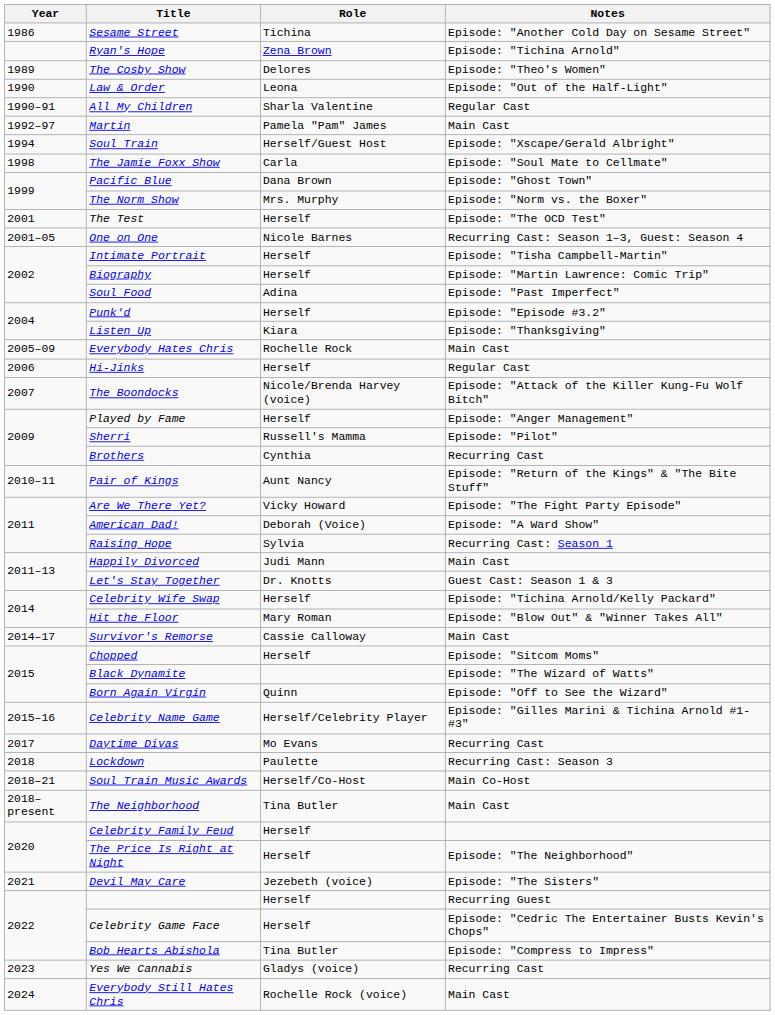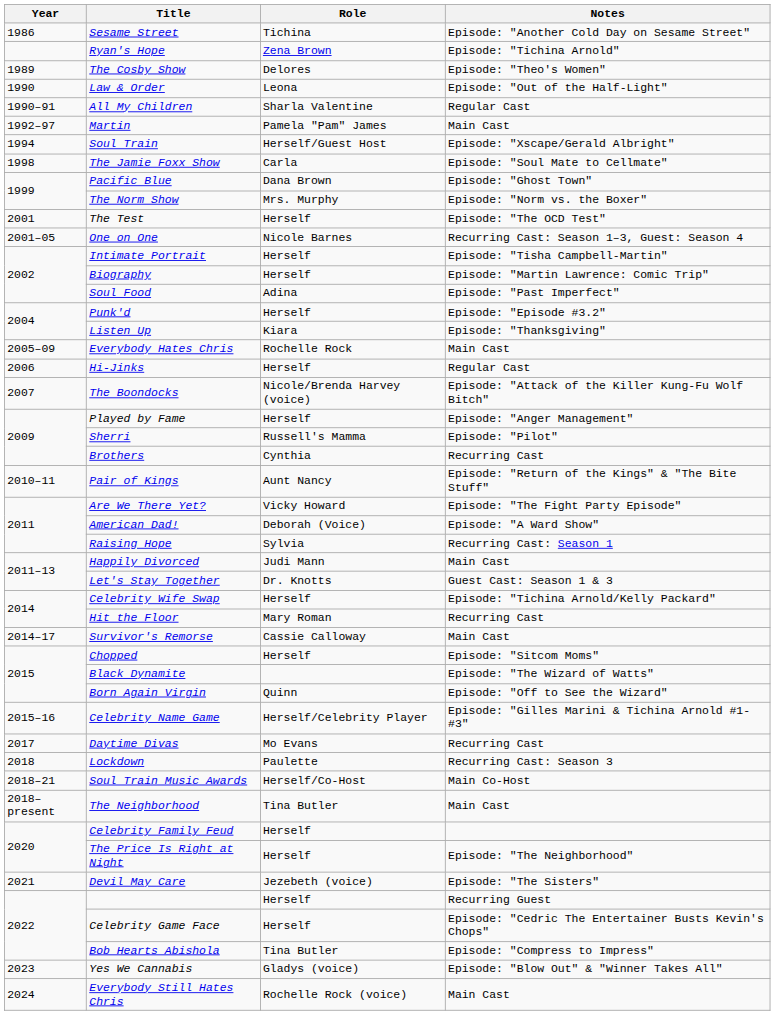 <table class="wikitable sortable">
 <tr>
 <th>Year</th>
 <th>Title</th>
 <th>Role</th>
 <th>Notes</th>
 </tr>
 <tr>
 <td>1986</td>
 <td><em><a href='#'>Sesame Street</a></em></td>
 <td>Tichina</td>
 <td>Episode: "Another Cold Day on Sesame Street"</td>
 </tr>
 <tr>
 <td></td>
 <td><em><a href='#'>Ryan's Hope</a></em></td>
 <td><a href='#'>Zena Brown</a></td>
 <td>Episode: "Tichina Arnold"</td>
 </tr>
 <tr>
 <td>1989</td>
 <td><em><a href='#'>The Cosby Show</a></em></td>
 <td>Delores</td>
 <td>Episode: "Theo's Women"</td>
 </tr>
 <tr>
 <td>1990</td>
 <td><em><a href='#'>Law & Order</a></em></td>
 <td>Leona</td>
 <td>Episode: "Out of the Half-Light"</td>
 </tr>
 <tr>
 <td>1990–91</td>
 <td><em><a href='#'>All My Children</a></em></td>
 <td>Sharla Valentine</td>
 <td>Regular Cast</td>
 </tr>
 <tr>
 <td>1992–97</td>
 <td><em><a href='#'>Martin</a></em></td>
 <td>Pamela "Pam" James</td>
 <td>Main Cast</td>
 </tr>
 <tr>
 <td>1994</td>
 <td><em><a href='#'>Soul Train</a></em></td>
 <td>Herself/Guest Host</td>
 <td>Episode: "Xscape/Gerald Albright"</td>
 </tr>
 <tr>
 <td>1998</td>
 <td><em><a href='#'>The Jamie Foxx Show</a></em></td>
 <td>Carla</td>
 <td>Episode: "Soul Mate to Cellmate"</td>
 </tr>
 <tr>
 <td rowspan=2>1999</td>
 <td><em><a href='#'>Pacific Blue</a></em></td>
 <td>Dana Brown</td>
 <td>Episode: "Ghost Town"</td>
 </tr>
 <tr>
 <td><em><a href='#'>The Norm Show</a></em></td>
 <td>Mrs. Murphy</td>
 <td>Episode: "Norm vs. the Boxer"</td>
 </tr>
 <tr>
 <td>2001</td>
 <td><em>The Test</em></td>
 <td>Herself</td>
 <td>Episode: "The OCD Test"</td>
 </tr>
 <tr>
 <td>2001–05</td>
 <td><em><a href='#'>One on One</a></em></td>
 <td>Nicole Barnes</td>
 <td>Recurring Cast: Season 1–3, Guest: Season 4</td>
 </tr>
 <tr>
 <td rowspan=3>2002</td>
 <td><em><a href='#'>Intimate Portrait</a></em></td>
 <td>Herself</td>
 <td>Episode: "Tisha Campbell-Martin"</td>
 </tr>
 <tr>
 <td><em><a href='#'>Biography</a></em></td>
 <td>Herself</td>
 <td>Episode: "Martin Lawrence: Comic Trip"</td>
 </tr>
 <tr>
 <td><em><a href='#'>Soul Food</a></em></td>
 <td>Adina</td>
 <td>Episode: "Past Imperfect"</td>
 </tr>
 <tr>
 <td rowspan=2>2004</td>
 <td><em><a href='#'>Punk'd</a></em></td>
 <td>Herself</td>
 <td>Episode: "Episode #3.2"</td>
 </tr>
 <tr>
 <td><em><a href='#'>Listen Up</a></em></td>
 <td>Kiara</td>
 <td>Episode: "Thanksgiving"</td>
 </tr>
 <tr>
 <td>2005–09</td>
 <td><em><a href='#'>Everybody Hates Chris</a></em></td>
 <td>Rochelle Rock</td>
 <td>Main Cast</td>
 </tr>
 <tr>
 <td>2006</td>
 <td><em><a href='#'>Hi-Jinks</a></em></td>
 <td>Herself</td>
 <td>Regular Cast</td>
 </tr>
 <tr>
 <td>2007</td>
 <td><em><a href='#'>The Boondocks</a></em></td>
 <td>Nicole/Brenda Harvey (voice)</td>
 <td>Episode: "Attack of the Killer Kung-Fu Wolf Bitch"</td>
 </tr>
 <tr>
 <td rowspan=3>2009</td>
 <td><em>Played by Fame</em></td>
 <td>Herself</td>
 <td>Episode: "Anger Management"</td>
 </tr>
 <tr>
 <td><em><a href='#'>Sherri</a></em></td>
 <td>Russell's Mamma</td>
 <td>Episode: "Pilot"</td>
 </tr>
 <tr>
 <td><em><a href='#'>Brothers</a></em></td>
 <td>Cynthia</td>
 <td>Recurring Cast</td>
 </tr>
 <tr>
 <td>2010–11</td>
 <td><em><a href='#'>Pair of Kings</a></em></td>
 <td>Aunt Nancy</td>
 <td>Episode: "Return of the Kings" & "The Bite Stuff"</td>
 </tr>
 <tr>
 <td rowspan=3>2011</td>
 <td><em><a href='#'>Are We There Yet?</a></em></td>
 <td>Vicky Howard</td>
 <td>Episode: "The Fight Party Episode"</td>
 </tr>
 <tr>
 <td><em><a href='#'>American Dad!</a></em></td>
 <td>Deborah (Voice)</td>
 <td>Episode: "A Ward Show"</td>
 </tr>
 <tr>
 <td><em><a href='#'>Raising Hope</a></em></td>
 <td>Sylvia</td>
 <td>Recurring Cast: <a href='#'>Season 1</a></td>
 </tr>
 <tr>
 <td rowspan=2>2011–13</td>
 <td><em><a href='#'>Happily Divorced</a></em></td>
 <td>Judi Mann</td>
 <td>Main Cast</td>
 </tr>
 <tr>
 <td><em><a href='#'>Let's Stay Together</a></em></td>
 <td>Dr. Knotts</td>
 <td>Guest Cast: Season 1 & 3</td>
 </tr>
 <tr>
 <td rowspan=2>2014</td>
 <td><em><a href='#'>Celebrity Wife Swap</a></em></td>
 <td>Herself</td>
 <td>Episode: "Tichina Arnold/Kelly Packard"</td>
 </tr>
 <tr>
 <td><em><a href='#'>Hit the Floor</a></em></td>
 <td>Mary Roman</td>
-<td>Episode: "Blow Out" & "Winner Takes All"</td>
+<td>Recurring Cast</td>
 </tr>
 <tr>
 <td>2014–17</td>
 <td><em><a href='#'>Survivor's Remorse</a></em></td>
 <td>Cassie Calloway</td>
 <td>Main Cast</td>
 </tr>
 <tr>
 <td rowspan=3>2015</td>
 <td><em><a href='#'>Chopped</a></em></td>
 <td>Herself</td>
 <td>Episode: "Sitcom Moms"</td>
 </tr>
 <tr>
 <td><em><a href='#'>Black Dynamite</a></em></td>
 <td></td>
 <td>Episode: "The Wizard of Watts"</td>
 </tr>
 <tr>
 <td><em><a href='#'>Born Again Virgin</a></em></td>
 <td>Quinn</td>
 <td>Episode: "Off to See the Wizard"</td>
 </tr>
 <tr>
 <td>2015–16</td>
 <td><em><a href='#'>Celebrity Name Game</a></em></td>
 <td>Herself/Celebrity Player</td>
 <td>Episode: "Gilles Marini & Tichina Arnold #1-#3"</td>
 </tr>
 <tr>
 <td>2017</td>
 <td><em><a href='#'>Daytime Divas</a></em></td>
 <td>Mo Evans</td>
 <td>Recurring Cast</td>
 </tr>
 <tr>
 <td>2018</td>
 <td><em><a href='#'>Lockdown</a></em></td>
 <td>Paulette</td>
 <td>Recurring Cast: Season 3</td>
 </tr>
 <tr>
 <td>2018–21</td>
 <td><em><a href='#'>Soul Train Music Awards</a></em></td>
 <td>Herself/Co-Host</td>
 <td>Main Co-Host</td>
 </tr>
 <tr>
 <td>2018–present</td>
 <td><em><a href='#'>The Neighborhood</a></em></td>
 <td>Tina Butler</td>
 <td>Main Cast</td>
 </tr>
 <tr>
 <td rowspan=2>2020</td>
 <td><em><a href='#'>Celebrity Family Feud</a></em></td>
 <td>Herself</td>
 <td></td>
 </tr>
 <tr>
 <td><em><a href='#'>The Price Is Right at Night</a></em></td>
 <td>Herself</td>
 <td>Episode: "The Neighborhood"</td>
 </tr>
 <tr>
 <td>2021</td>
 <td><em><a href='#'>Devil May Care</a></em></td>
 <td>Jezebeth (voice)</td>
 <td>Episode: "The Sisters"</td>
 </tr>
 <tr>
 <td rowspan=3>2022</td>
 <td></td>
 <td>Herself</td>
 <td>Recurring Guest</td>
 </tr>
 <tr>
 <td><em>Celebrity Game Face</em></td>
 <td>Herself</td>
 <td>Episode: "Cedric The Entertainer Busts Kevin's Chops"</td>
 </tr>
 <tr>
 <td><em><a href='#'>Bob Hearts Abishola</a></em></td>
 <td>Tina Butler</td>
 <td>Episode: "Compress to Impress"</td>
 </tr>
 <tr>
 <td>2023</td>
 <td><em>Yes We Cannabis</em></td>
 <td>Gladys (voice)</td>
-<td>Recurring Cast</td>
+<td>Episode: "Blow Out" & "Winner Takes All"</td>
 </tr>
 <tr>
 <td>2024</td>
 <td><em><a href='#'>Everybody Still Hates Chris</a></em></td>
 <td>Rochelle Rock (voice)</td>
 <td>Main Cast</td>
 </tr>
 </table>
